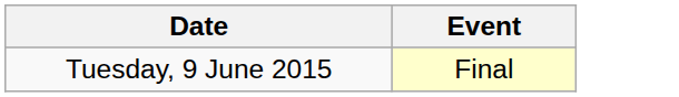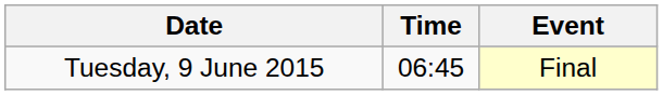 <table class = "wikitable" style="text-align:center;">
 <tr>
 <th width=220>Date</th>
+<th width=50>Time</th>
 <th width=100>Event</th>
 </tr>
 <tr>
 <td>Tuesday, 9 June 2015</td>
+<td>06:45</td>
 <td bgcolor=ffffcc>Final</td>
 </tr>
 </table>
